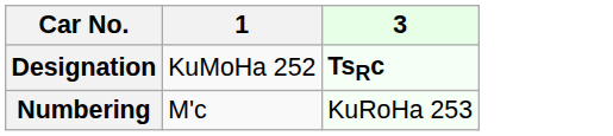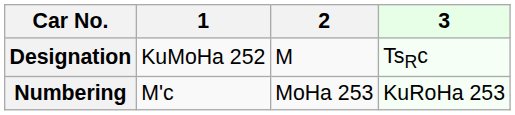 <table class="wikitable">
 <tr>
 <th>Car No.</th>
 <th>1</th>
+<th>2</th>
 <th style="background: #E6FFE6">3</th>
 </tr>
 <tr>
 <th>Designation</th>
 <td>KuMoHa 252</td>
-<td style="background: #F5FFF5"><strong>Ts<sub>R</sub>c</strong></td>
+<td>M</td>
+<td style="background: #F5FFF5">Ts<sub>R</sub>c</td>
 </tr>
 <tr>
 <th>Numbering</th>
 <td>M'c</td>
+<td>MoHa 253</td>
 <td style="background: #F5FFF5">KuRoHa 253</td>
 </tr>
 </table>
